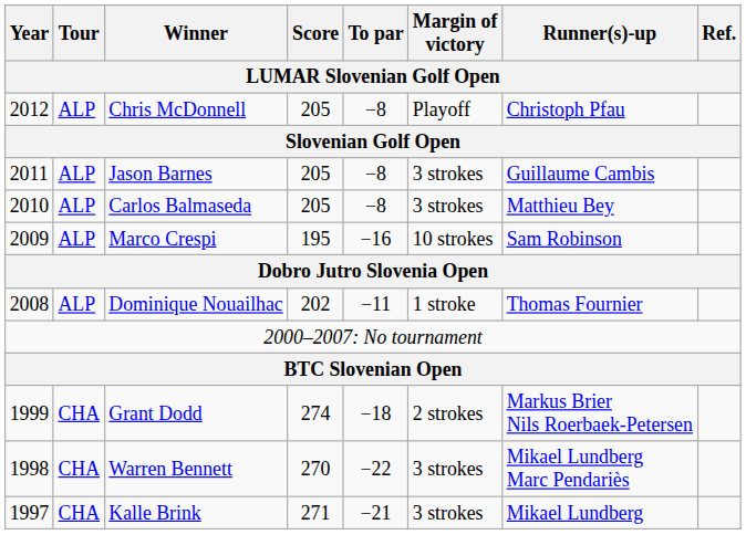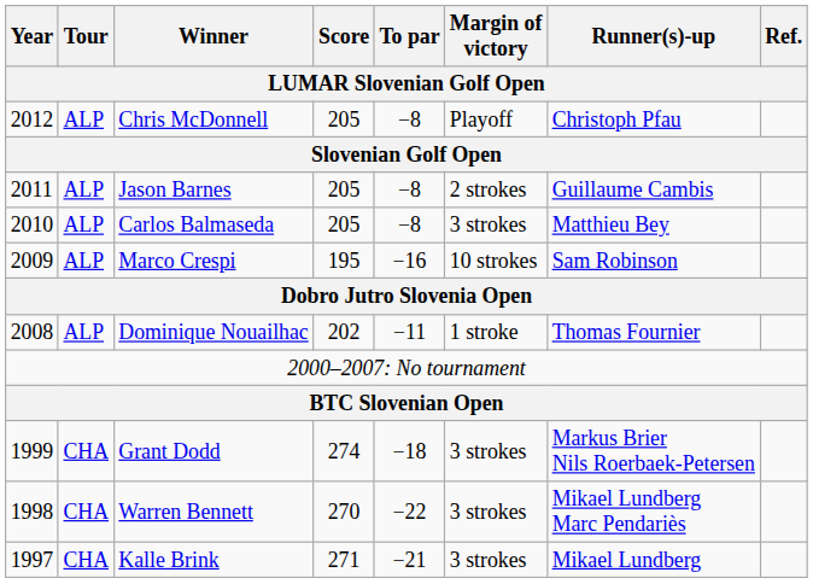 <table class="wikitable" style="font-size:95%;">
 <tr>
 <th>Year</th>
 <th>Tour</th>
 <th>Winner</th>
 <th>Score</th>
 <th>To par</th>
 <th>Margin of<br>victory</th>
 <th>Runner(s)-up</th>
 <th>Ref.</th>
 </tr>
 <tr>
 <th colspan=8>LUMAR Slovenian Golf Open</th>
 </tr>
 <tr>
 <td>2012</td>
 <td><a href='#'>ALP</a></td>
 <td> <a href='#'>Chris McDonnell</a></td>
 <td align=center>205</td>
 <td align=center>−8</td>
 <td>Playoff</td>
 <td> <a href='#'>Christoph Pfau</a></td>
 <td></td>
 </tr>
 <tr>
 <th colspan=8>Slovenian Golf Open</th>
 </tr>
 <tr>
 <td>2011</td>
 <td><a href='#'>ALP</a></td>
 <td> <a href='#'>Jason Barnes</a></td>
 <td align=center>205</td>
 <td align=center>−8</td>
-<td>3 strokes</td>
+<td>2 strokes</td>
 <td> <a href='#'>Guillaume Cambis</a></td>
 <td></td>
 </tr>
 <tr>
 <td>2010</td>
 <td><a href='#'>ALP</a></td>
 <td> <a href='#'>Carlos Balmaseda</a></td>
 <td align=center>205</td>
 <td align=center>−8</td>
 <td>3 strokes</td>
 <td> <a href='#'>Matthieu Bey</a></td>
 <td></td>
 </tr>
 <tr>
 <td>2009</td>
 <td><a href='#'>ALP</a></td>
 <td> <a href='#'>Marco Crespi</a></td>
 <td align=center>195</td>
 <td align=center>−16</td>
 <td>10 strokes</td>
 <td> <a href='#'>Sam Robinson</a></td>
 <td></td>
 </tr>
 <tr>
 <th colspan=8>Dobro Jutro Slovenia Open</th>
 </tr>
 <tr>
 <td>2008</td>
 <td><a href='#'>ALP</a></td>
 <td> <a href='#'>Dominique Nouailhac</a></td>
 <td align=center>202</td>
 <td align=center>−11</td>
 <td>1 stroke</td>
 <td> <a href='#'>Thomas Fournier</a></td>
 <td></td>
 </tr>
 <tr>
 <td colspan=8 align=center><em>2000–2007: No tournament</em></td>
 </tr>
 <tr>
 <th colspan=8>BTC Slovenian Open</th>
 </tr>
 <tr>
 <td>1999</td>
 <td><a href='#'>CHA</a></td>
 <td> <a href='#'>Grant Dodd</a></td>
 <td align=center>274</td>
 <td align=center>−18</td>
-<td>2 strokes</td>
+<td>3 strokes</td>
 <td> <a href='#'>Markus Brier</a><br> <a href='#'>Nils Roerbaek-Petersen</a></td>
 <td></td>
 </tr>
 <tr>
 <td>1998</td>
 <td><a href='#'>CHA</a></td>
 <td> <a href='#'>Warren Bennett</a></td>
 <td align=center>270</td>
 <td align=center>−22</td>
 <td>3 strokes</td>
 <td> <a href='#'>Mikael Lundberg</a><br> <a href='#'>Marc Pendariès</a></td>
 <td></td>
 </tr>
 <tr>
 <td>1997</td>
 <td><a href='#'>CHA</a></td>
 <td> <a href='#'>Kalle Brink</a></td>
 <td align=center>271</td>
 <td align=center>−21</td>
 <td>3 strokes</td>
 <td> <a href='#'>Mikael Lundberg</a></td>
 <td></td>
 </tr>
 </table>
